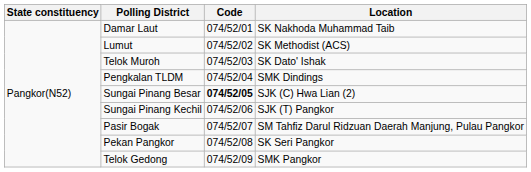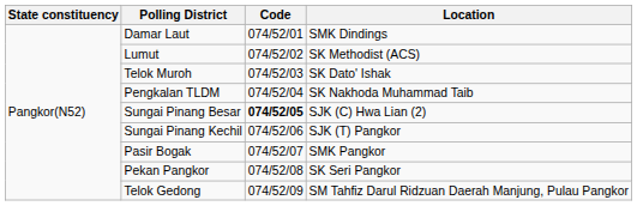 <table class="wikitable sortable mw-collapsible" style="white-space:nowrap;font-size:85%">
 <tr>
 <th>State constituency</th>
 <th>Polling District</th>
 <th>Code</th>
 <th>Location</th>
 </tr>
 <tr>
 <td rowspan="9">Pangkor(N52)</td>
 <td>Damar Laut</td>
 <td>074/52/01</td>
-<td>SK Nakhoda Muhammad Taib</td>
+<td>SMK Dindings</td>
 </tr>
 <tr>
 <td>Lumut</td>
 <td>074/52/02</td>
 <td>SK Methodist (ACS)</td>
 </tr>
 <tr>
 <td>Telok Muroh</td>
 <td>074/52/03</td>
 <td>SK Dato' Ishak</td>
 </tr>
 <tr>
 <td>Pengkalan TLDM</td>
 <td>074/52/04</td>
-<td>SMK Dindings</td>
+<td>SK Nakhoda Muhammad Taib</td>
 </tr>
 <tr>
 <td>Sungai Pinang Besar</td>
 <td><strong>074/52/05</strong></td>
 <td>SJK (C) Hwa Lian (2)</td>
 </tr>
 <tr>
 <td>Sungai Pinang Kechil</td>
 <td>074/52/06</td>
 <td>SJK (T) Pangkor</td>
 </tr>
 <tr>
 <td>Pasir Bogak</td>
 <td>074/52/07</td>
-<td>SM Tahfiz Darul Ridzuan Daerah Manjung, Pulau Pangkor</td>
+<td>SMK Pangkor</td>
 </tr>
 <tr>
 <td>Pekan Pangkor</td>
 <td>074/52/08</td>
 <td>SK Seri Pangkor</td>
 </tr>
 <tr>
 <td>Telok Gedong</td>
 <td>074/52/09</td>
-<td>SMK Pangkor</td>
+<td>SM Tahfiz Darul Ridzuan Daerah Manjung, Pulau Pangkor</td>
 </tr>
 </table>
